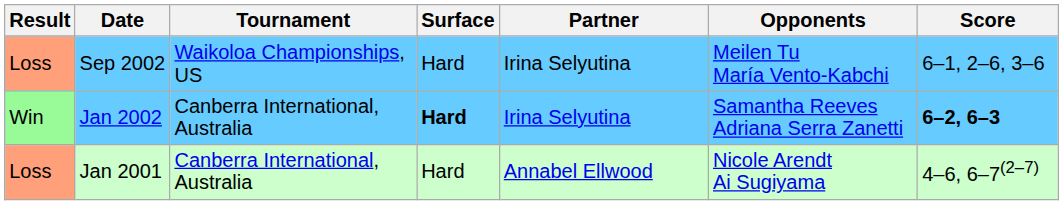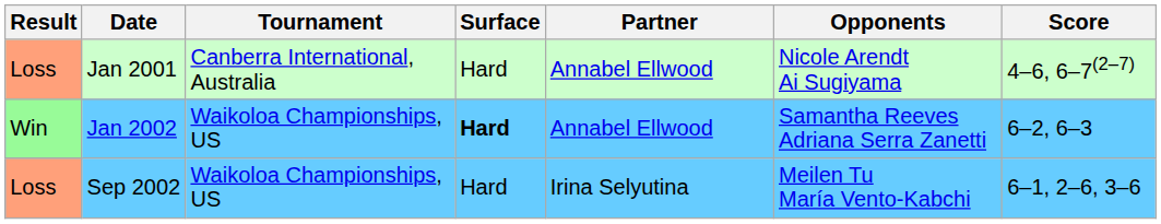 <table class="sortable wikitable">
 <tr>
 <th>Result</th>
 <th>Date</th>
 <th style="width:190px">Tournament</th>
 <th style="width:50px">Surface</th>
 <th style="width:160px">Partner</th>
 <th style="width:160px">Opponents</th>
 <th style="width:105px" class="unsortable">Score</th>
 </tr>
+<tr style="background:#cfc;">
+<td style="background:#ffa07a;">Loss</td>
+<td>Jan 2001</td>
+<td><a href='#'>Canberra International</a>, Australia</td>
+<td>Hard</td>
+<td> <a href='#'>Annabel Ellwood</a></td>
+<td> <a href='#'>Nicole Arendt</a> <br>  <a href='#'>Ai Sugiyama</a></td>
+<td>4–6, 6–7<sup>(2–7)</sup></td>
+</tr>
+<tr style="background:#6cf;">
+<td style="background:#98fb98;">Win</td>
+<td><a href='#'>Jan 2002</a></td>
+<td><a href='#'>Waikoloa Championships</a>, US</td>
+<td><strong>Hard</strong></td>
+<td> <a href='#'>Annabel Ellwood</a></td>
+<td> <a href='#'>Samantha Reeves</a> <br>  <a href='#'>Adriana Serra Zanetti</a></td>
+<td>6–2, 6–3</td>
+</tr>
 <tr style="background:#6cf;">
 <td style="background:#ffa07a;">Loss</td>
 <td>Sep 2002</td>
 <td><a href='#'>Waikoloa Championships</a>, US</td>
 <td>Hard</td>
 <td> Irina Selyutina</td>
 <td> <a href='#'>Meilen Tu</a> <br>  <a href='#'>María Vento-Kabchi</a></td>
 <td>6–1, 2–6, 3–6</td>
 </tr>
-<tr style="background:#6cf;">
-<td style="background:#98fb98;">Win</td>
-<td><a href='#'>Jan 2002</a></td>
-<td>Canberra International, Australia</td>
-<td><strong>Hard</strong></td>
-<td> <a href='#'>Irina Selyutina</a></td>
-<td> <a href='#'>Samantha Reeves</a> <br>  <a href='#'>Adriana Serra Zanetti</a></td>
-<td><strong>6–2, 6–3</strong></td>
-</tr>
-<tr style="background:#cfc;">
-<td style="background:#ffa07a;">Loss</td>
-<td>Jan 2001</td>
-<td><a href='#'>Canberra International</a>, Australia</td>
-<td>Hard</td>
-<td> <a href='#'>Annabel Ellwood</a></td>
-<td> <a href='#'>Nicole Arendt</a> <br>  <a href='#'>Ai Sugiyama</a></td>
-<td>4–6, 6–7<sup>(2–7)</sup></td>
-</tr>
 </table>
